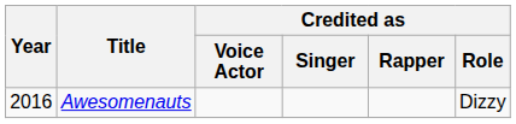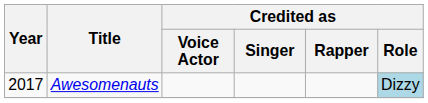 <table class="wikitable sortable">
 <tr>
 <th rowspan="2" style="width:33px;">Year</th>
 <th rowspan="2">Title</th>
 <th colspan="4" class="unsortable">Credited as</th>
 </tr>
 <tr>
 <th style="width:65px;">Voice Actor</th>
 <th style="width:65px;">Singer</th>
 <th style="width:65px;">Rapper</th>
 <th>Role</th>
 </tr>
 <tr style="text-align:center;">
-<td>2016</td>
+<td>2017</td>
 <td style="text-align:left;"><em><a href='#'>Awesomenauts</a></em></td>
 <td></td>
 <td></td>
 <td></td>
-<td style="text-align:left;">Dizzy</td>
+<td style="background: lightblue; text-align:left;">Dizzy</td>
 </tr>
 <tr style="text-align:center;">
 </tr>
 </table>
